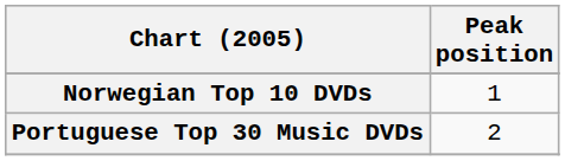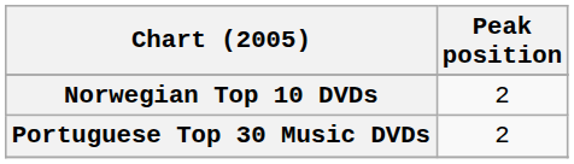 <table class="wikitable plainrowheaders sortable" style="text-align:center;">
 <tr>
 <th scope="col">Chart (2005)</th>
 <th scope="col">Peak<br>position</th>
 </tr>
 <tr>
 </tr>
 <tr>
 </tr>
 <tr>
 </tr>
 <tr>
 </tr>
 <tr>
 <th scope="row">Norwegian Top 10 DVDs</th>
-<td>1</td>
+<td>2</td>
 </tr>
 <tr>
 <th scope="row">Portuguese Top 30 Music DVDs</th>
 <td>2</td>
 </tr>
 <tr>
 </tr>
 <tr>
 </tr>
 </table>
